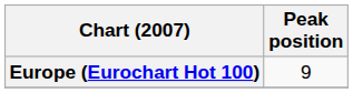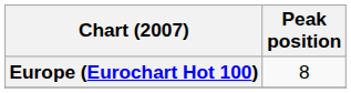 <table class="wikitable sortable plainrowheaders" style="text-align:center">
 <tr>
 <th scope="col">Chart (2007)</th>
 <th scope="col">Peak<br>position</th>
 </tr>
 <tr>
 <th scope="row">Europe (<a href='#'>Eurochart Hot 100</a>)</th>
-<td>9</td>
+<td>8</td>
 </tr>
 <tr>
 </tr>
 <tr>
 </tr>
 </table>
